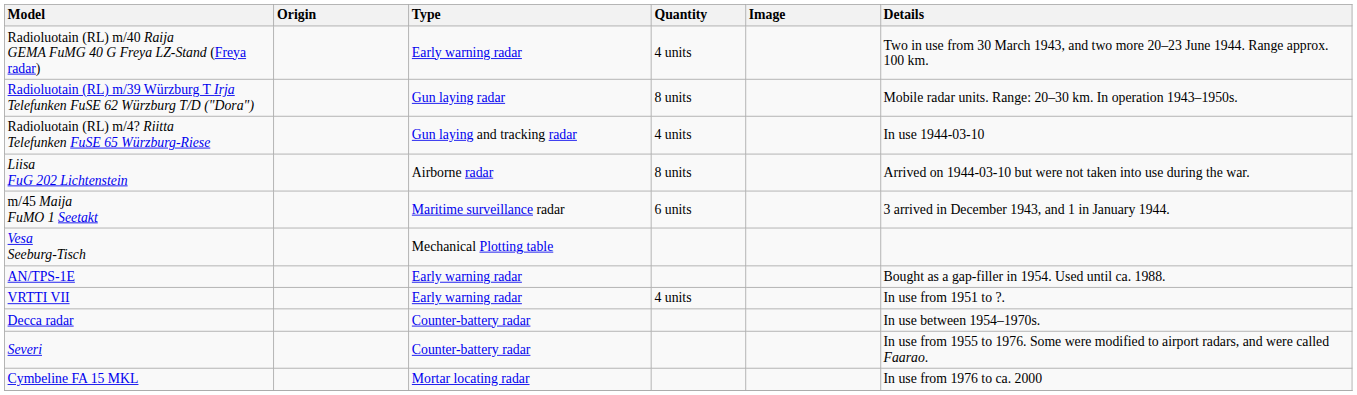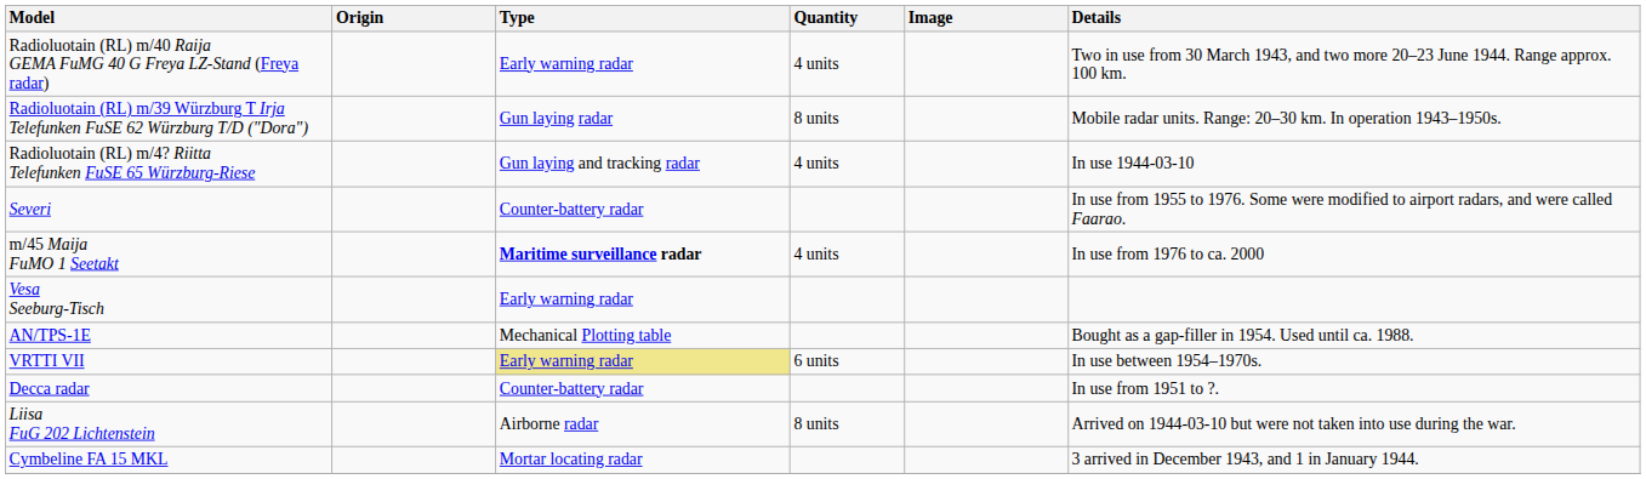 <table class="wikitable">
 <tr>
 <th style="text-align: left; width:20%;">Model</th>
 <th style="text-align: left; width:10%;">Origin</th>
 <th style="text-align: left; width:18%;">Type</th>
 <th style="text-align: left; width:7%;">Quantity</th>
 <th style="text-align: left; width:10%;">Image</th>
 <th style="text-align: left; width:35%;">Details</th>
 </tr>
 <tr>
 <td>Radioluotain (RL) m/40 <em>Raija</em><br><em>GEMA FuMG 40 G Freya LZ-Stand</em> (<a href='#'>Freya radar</a>)</td>
 <td></td>
 <td><a href='#'>Early warning radar</a></td>
 <td>4 units</td>
 <td></td>
 <td>Two in use from 30 March 1943, and two more 20–23 June 1944. Range approx. 100 km.</td>
 </tr>
 <tr>
 <td><a href='#'>Radioluotain (RL) m/39 Würzburg T <em>Irja</em></a><br><em>Telefunken FuSE 62 Würzburg T/D ("Dora")</em></td>
 <td></td>
 <td><a href='#'>Gun laying</a> <a href='#'>radar</a></td>
 <td>8 units</td>
 <td></td>
 <td>Mobile radar units. Range: 20–30 km. In operation 1943–1950s.</td>
 </tr>
 <tr>
 <td>Radioluotain (RL) m/4? <em>Riitta</em><br><em>Telefunken <a href='#'>FuSE 65 Würzburg-Riese</a></em></td>
 <td></td>
 <td><a href='#'>Gun laying</a> and tracking <a href='#'>radar</a></td>
 <td>4 units</td>
 <td></td>
 <td>In use 1944-03-10</td>
 </tr>
 <tr>
+<td><a href='#'><em>Severi</em></a></td>
+<td></td>
+<td><a href='#'>Counter-battery radar</a></td>
+<td></td>
+<td></td>
+<td>In use from 1955 to 1976. Some were modified to airport radars, and were called <em>Faarao</em>.</td>
+</tr>
+<tr>
+<td>m/45 <em>Maija</em><br><em>FuMO 1 <a href='#'>Seetakt</a></em></td>
+<td></td>
+<td><strong><a href='#'>Maritime surveillance</a> radar</strong></td>
+<td>4 units</td>
+<td></td>
+<td>In use from 1976 to ca. 2000</td>
+</tr>
+<tr>
+<td><a href='#'><em>Vesa</em></a><br><em>Seeburg-Tisch</em></td>
+<td></td>
+<td><a href='#'>Early warning radar</a></td>
+<td></td>
+<td></td>
+<td></td>
+</tr>
+<tr>
+<td><a href='#'>AN/TPS-1E</a></td>
+<td></td>
+<td>Mechanical <a href='#'>Plotting table</a></td>
+<td></td>
+<td></td>
+<td>Bought as a gap-filler in 1954. Used until ca. 1988.</td>
+</tr>
+<tr>
+<td><a href='#'>VRTTI VII</a></td>
+<td></td>
+<td style="background: khaki;"><a href='#'>Early warning radar</a></td>
+<td>6 units</td>
+<td></td>
+<td>In use between 1954–1970s.</td>
+</tr>
+<tr>
+<td><a href='#'>Decca radar</a></td>
+<td></td>
+<td><a href='#'>Counter-battery radar</a></td>
+<td></td>
+<td></td>
+<td>In use from 1951 to ?.</td>
+</tr>
+<tr>
 <td><em>Liisa</em><br><em><a href='#'>FuG 202 Lichtenstein</a></em></td>
 <td></td>
 <td>Airborne <a href='#'>radar</a></td>
 <td>8 units</td>
 <td></td>
 <td>Arrived on 1944-03-10 but were not taken into use during the war.</td>
 </tr>
 <tr>
-<td>m/45 <em>Maija</em><br><em>FuMO 1 <a href='#'>Seetakt</a></em></td>
-<td></td>
-<td><a href='#'>Maritime surveillance</a> radar</td>
-<td>6 units</td>
-<td></td>
-<td>3 arrived in December 1943, and 1 in January 1944.</td>
-</tr>
-<tr>
-<td><a href='#'><em>Vesa</em></a><br><em>Seeburg-Tisch</em></td>
-<td></td>
-<td>Mechanical <a href='#'>Plotting table</a></td>
-<td></td>
-<td></td>
-<td></td>
-</tr>
-<tr>
-<td><a href='#'>AN/TPS-1E</a></td>
-<td></td>
-<td><a href='#'>Early warning radar</a></td>
-<td></td>
-<td></td>
-<td>Bought as a gap-filler in 1954. Used until ca. 1988.</td>
-</tr>
-<tr>
-<td><a href='#'>VRTTI VII</a></td>
-<td></td>
-<td><a href='#'>Early warning radar</a></td>
-<td>4 units</td>
-<td></td>
-<td>In use from 1951 to ?.</td>
-</tr>
-<tr>
-<td><a href='#'>Decca radar</a></td>
-<td></td>
-<td><a href='#'>Counter-battery radar</a></td>
-<td></td>
-<td></td>
-<td>In use between 1954–1970s.</td>
-</tr>
-<tr>
-<td><a href='#'><em>Severi</em></a></td>
-<td></td>
-<td><a href='#'>Counter-battery radar</a></td>
-<td></td>
-<td></td>
-<td>In use from 1955 to 1976. Some were modified to airport radars, and were called <em>Faarao</em>.</td>
-</tr>
-<tr>
 <td><a href='#'>Cymbeline FA 15 MKL</a></td>
 <td></td>
 <td><a href='#'>Mortar locating radar</a></td>
 <td></td>
 <td></td>
-<td>In use from 1976 to ca. 2000</td>
+<td>3 arrived in December 1943, and 1 in January 1944.</td>
 </tr>
 <tr>
 </tr>
 </table>
